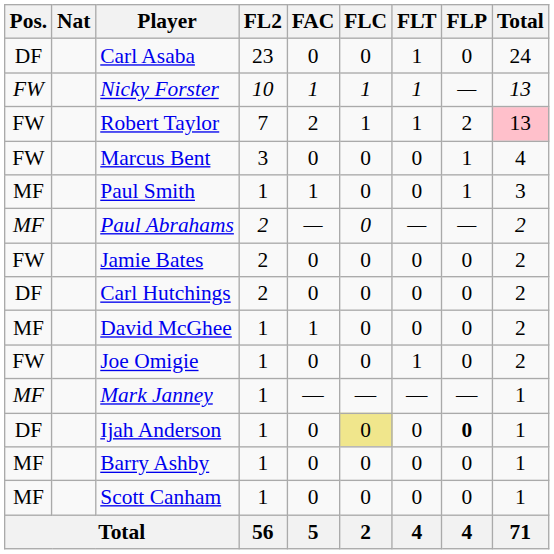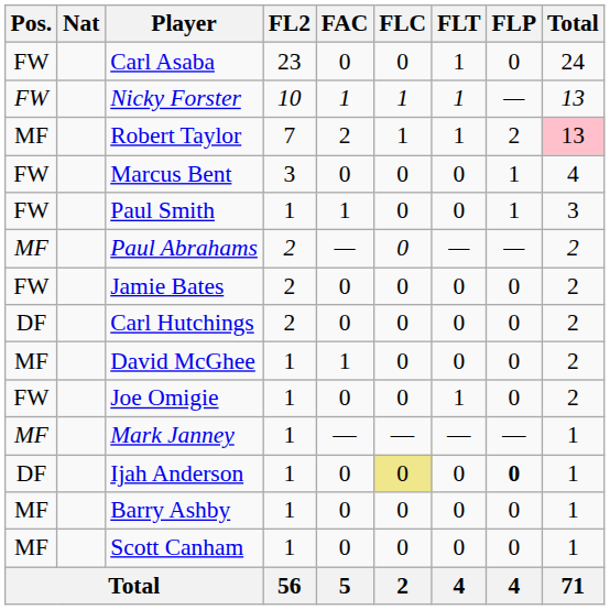 <table style="text-align:center; border:1px #aaa solid;" class="wikitable">
 <tr>
 <th>Pos.</th>
 <th>Nat</th>
 <th>Player</th>
 <th>FL2</th>
 <th>FAC</th>
 <th>FLC</th>
 <th>FLT</th>
 <th>FLP</th>
 <th>Total</th>
 </tr>
 <tr>
-<td>DF</td>
+<td>FW</td>
 <td></td>
 <td style="text-align:left;"><a href='#'>Carl Asaba</a></td>
 <td>23</td>
 <td>0</td>
 <td>0</td>
 <td>1</td>
 <td>0</td>
 <td>24</td>
 </tr>
 <tr>
 <td><em>FW</em></td>
 <td><em></em></td>
 <td style="text-align:left;"><em><a href='#'>Nicky Forster</a></em></td>
 <td><em>10</em></td>
 <td><em>1</em></td>
 <td><em>1</em></td>
 <td><em>1</em></td>
 <td><em>—</em></td>
 <td><em>13</em></td>
 </tr>
 <tr>
-<td>FW</td>
+<td>MF</td>
 <td></td>
 <td style="text-align:left;"><a href='#'>Robert Taylor</a></td>
 <td>7</td>
 <td>2</td>
 <td>1</td>
 <td>1</td>
 <td>2</td>
 <td style="background: pink;">13</td>
 </tr>
 <tr>
 <td>FW</td>
 <td></td>
 <td style="text-align:left;"><a href='#'>Marcus Bent</a></td>
 <td>3</td>
 <td>0</td>
 <td>0</td>
 <td>0</td>
 <td>1</td>
 <td>4</td>
 </tr>
 <tr>
-<td>MF</td>
+<td>FW</td>
 <td></td>
 <td style="text-align:left;"><a href='#'>Paul Smith</a></td>
 <td>1</td>
 <td>1</td>
 <td>0</td>
 <td>0</td>
 <td>1</td>
 <td>3</td>
 </tr>
 <tr>
 <td><em>MF</em></td>
 <td><em></em></td>
 <td style="text-align:left;"><em><a href='#'>Paul Abrahams</a></em></td>
 <td><em>2</em></td>
 <td><em>—</em></td>
 <td><em>0</em></td>
 <td><em>—</em></td>
 <td><em>—</em></td>
 <td><em>2</em></td>
 </tr>
 <tr>
 <td>FW</td>
 <td></td>
 <td style="text-align:left;"><a href='#'>Jamie Bates</a></td>
 <td>2</td>
 <td>0</td>
 <td>0</td>
 <td>0</td>
 <td>0</td>
 <td>2</td>
 </tr>
 <tr>
 <td>DF</td>
 <td></td>
 <td style="text-align:left;"><a href='#'>Carl Hutchings</a></td>
 <td>2</td>
 <td>0</td>
 <td>0</td>
 <td>0</td>
 <td>0</td>
 <td>2</td>
 </tr>
 <tr>
 <td>MF</td>
 <td></td>
 <td style="text-align:left;"><a href='#'>David McGhee</a></td>
 <td>1</td>
 <td>1</td>
 <td>0</td>
 <td>0</td>
 <td>0</td>
 <td>2</td>
 </tr>
 <tr>
 <td>FW</td>
 <td></td>
 <td style="text-align:left;"><a href='#'>Joe Omigie</a></td>
 <td>1</td>
 <td>0</td>
 <td>0</td>
 <td>1</td>
 <td>0</td>
 <td>2</td>
 </tr>
 <tr>
 <td><em>MF</em></td>
 <td><em></em></td>
 <td style="text-align:left;"><em><a href='#'>Mark Janney</a></em></td>
 <td>1</td>
 <td>—</td>
 <td>—</td>
 <td>—</td>
 <td>—</td>
 <td>1</td>
 </tr>
 <tr>
 <td>DF</td>
 <td></td>
 <td style="text-align:left;"><a href='#'>Ijah Anderson</a></td>
 <td>1</td>
 <td>0</td>
 <td style="background: khaki;">0</td>
 <td>0</td>
 <td><strong>0</strong></td>
 <td>1</td>
 </tr>
 <tr>
 <td>MF</td>
 <td></td>
 <td style="text-align:left;"><a href='#'>Barry Ashby</a></td>
 <td>1</td>
 <td>0</td>
 <td>0</td>
 <td>0</td>
 <td>0</td>
 <td>1</td>
 </tr>
 <tr>
 <td>MF</td>
 <td></td>
 <td style="text-align:left;"><a href='#'>Scott Canham</a></td>
 <td>1</td>
 <td>0</td>
 <td>0</td>
 <td>0</td>
 <td>0</td>
 <td>1</td>
 </tr>
 <tr>
 <th colspan="3">Total</th>
 <th>56</th>
 <th>5</th>
 <th>2</th>
 <th>4</th>
 <th>4</th>
 <th>71</th>
 </tr>
 </table>
